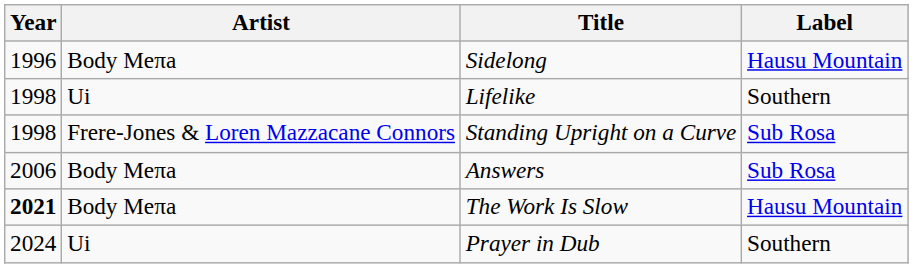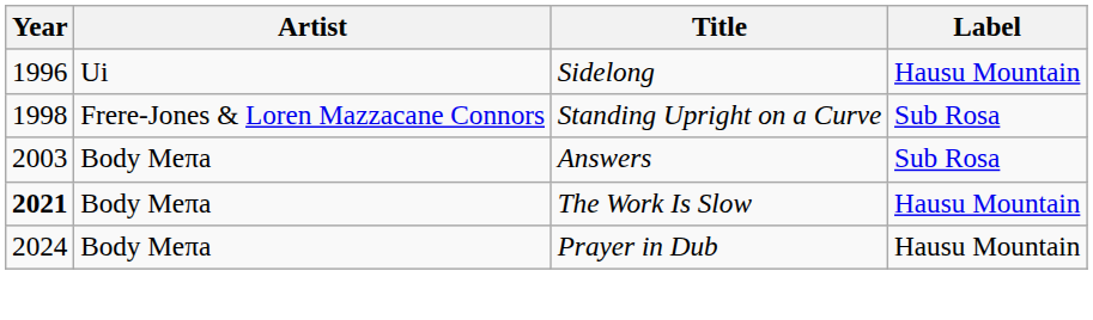 <table class="wikitable sortable">
 <tr>
 <th>Year</th>
 <th>Artist</th>
 <th>Title</th>
 <th>Label</th>
 </tr>
 <tr>
 <td>1996</td>
-<td>Body Meπa</td>
+<td>Ui</td>
 <td><em>Sidelong</em></td>
 <td><a href='#'>Hausu Mountain</a></td>
-</tr>
-<tr>
-<td>1998</td>
-<td>Ui</td>
-<td><em>Lifelike</em></td>
-<td>Southern</td>
 </tr>
 <tr>
 <td>1998</td>
 <td>Frere-Jones & <a href='#'>Loren Mazzacane Connors</a></td>
 <td><em>Standing Upright on a Curve</em></td>
 <td><a href='#'>Sub Rosa</a></td>
 </tr>
 <tr>
-<td>2006</td>
+<td>2003</td>
 <td>Body Meπa</td>
 <td><em>Answers</em></td>
 <td><a href='#'>Sub Rosa</a></td>
 </tr>
 <tr>
 <td><strong>2021</strong></td>
 <td>Body Meπa</td>
 <td><em>The Work Is Slow</em></td>
 <td><a href='#'>Hausu Mountain</a></td>
 </tr>
 <tr>
 <td>2024</td>
-<td>Ui</td>
+<td>Body Meπa</td>
 <td><em>Prayer in Dub</em></td>
-<td>Southern</td>
+<td>Hausu Mountain</td>
 </tr>
 </table>
